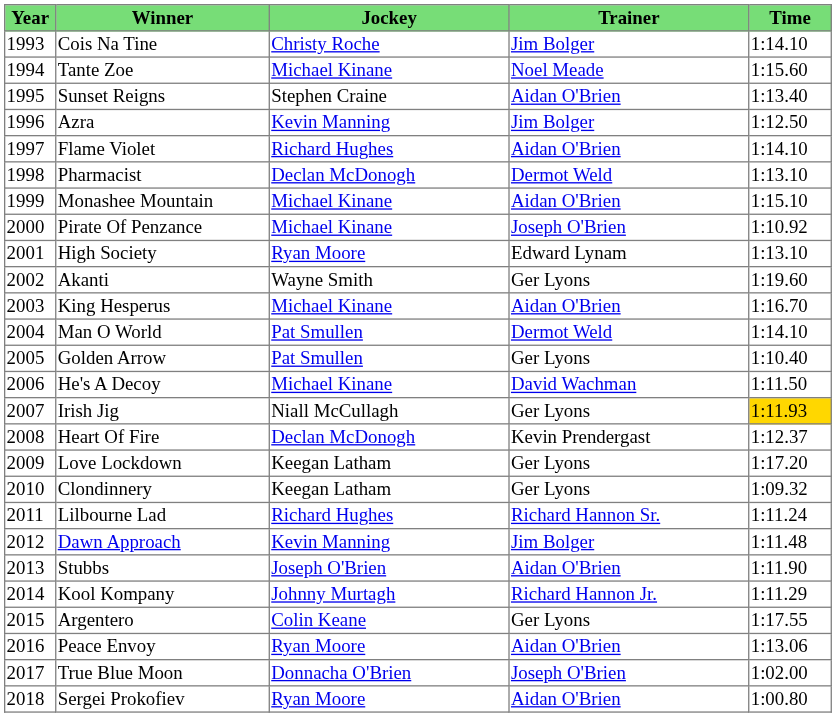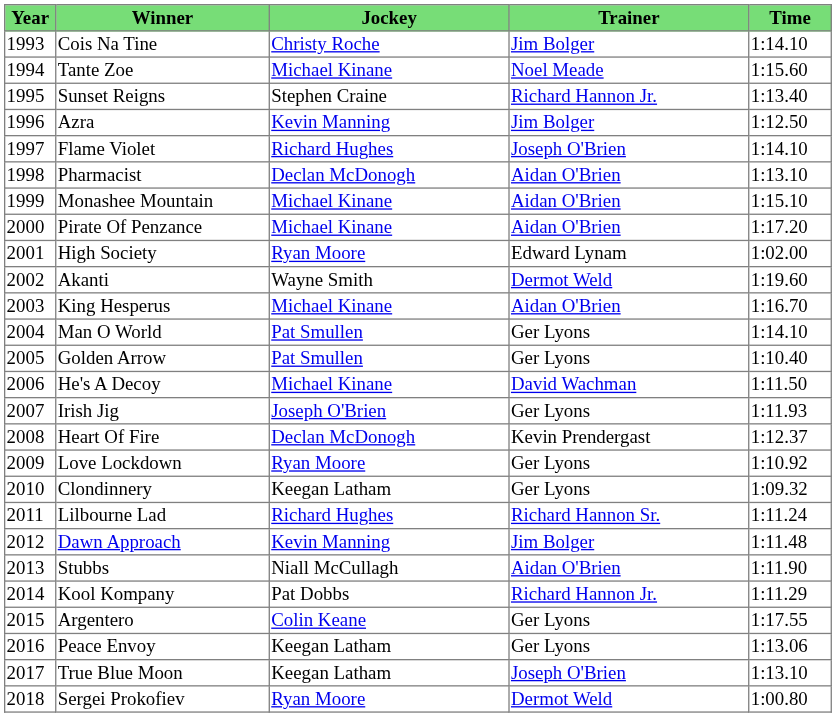 <table class = "sortable" | border="1" style="border-collapse: collapse; font-size:90%">
 <tr bgcolor="#77dd77" align="center">
 <th style="width:36px"><strong>Year</strong></th>
 <th style="width:160px"><strong>Winner</strong></th>
 <th style="width:180px"><strong>Jockey</strong></th>
 <th style="width:180px"><strong>Trainer</strong></th>
 <th style="width:60px"><strong>Time</strong></th>
 </tr>
 <tr>
 <td>1993</td>
 <td>Cois Na Tine</td>
 <td><a href='#'>Christy Roche</a></td>
 <td><a href='#'>Jim Bolger</a></td>
 <td>1:14.10</td>
 </tr>
 <tr>
 <td>1994</td>
 <td>Tante Zoe</td>
 <td><a href='#'>Michael Kinane</a></td>
 <td><a href='#'>Noel Meade</a></td>
 <td>1:15.60</td>
 </tr>
 <tr>
 <td>1995</td>
 <td>Sunset Reigns</td>
 <td>Stephen Craine</td>
-<td><a href='#'>Aidan O'Brien</a></td>
+<td><a href='#'>Richard Hannon Jr.</a></td>
 <td>1:13.40</td>
 </tr>
 <tr>
 <td>1996</td>
 <td>Azra</td>
 <td><a href='#'>Kevin Manning</a></td>
 <td><a href='#'>Jim Bolger</a></td>
 <td>1:12.50</td>
 </tr>
 <tr>
 <td>1997</td>
 <td>Flame Violet</td>
 <td><a href='#'>Richard Hughes</a></td>
-<td><a href='#'>Aidan O'Brien</a></td>
+<td><a href='#'>Joseph O'Brien</a></td>
 <td>1:14.10</td>
 </tr>
 <tr>
 <td>1998</td>
 <td>Pharmacist</td>
 <td><a href='#'>Declan McDonogh</a></td>
-<td><a href='#'>Dermot Weld</a></td>
+<td><a href='#'>Aidan O'Brien</a></td>
 <td>1:13.10</td>
 </tr>
 <tr>
 <td>1999</td>
 <td>Monashee Mountain</td>
 <td><a href='#'>Michael Kinane</a></td>
 <td><a href='#'>Aidan O'Brien</a></td>
 <td>1:15.10</td>
 </tr>
 <tr>
 <td>2000</td>
 <td>Pirate Of Penzance</td>
 <td><a href='#'>Michael Kinane</a></td>
-<td><a href='#'>Joseph O'Brien</a></td>
-<td>1:10.92</td>
+<td><a href='#'>Aidan O'Brien</a></td>
+<td>1:17.20</td>
 </tr>
 <tr>
 <td>2001</td>
 <td>High Society</td>
 <td><a href='#'>Ryan Moore</a></td>
 <td>Edward Lynam</td>
-<td>1:13.10</td>
+<td>1:02.00</td>
 </tr>
 <tr>
 <td>2002</td>
 <td>Akanti</td>
 <td>Wayne Smith</td>
-<td>Ger Lyons</td>
+<td><a href='#'>Dermot Weld</a></td>
 <td>1:19.60</td>
 </tr>
 <tr>
 <td>2003</td>
 <td>King Hesperus</td>
 <td><a href='#'>Michael Kinane</a></td>
 <td><a href='#'>Aidan O'Brien</a></td>
 <td>1:16.70</td>
 </tr>
 <tr>
 <td>2004</td>
 <td>Man O World</td>
 <td><a href='#'>Pat Smullen</a></td>
-<td><a href='#'>Dermot Weld</a></td>
+<td>Ger Lyons</td>
 <td>1:14.10</td>
 </tr>
 <tr>
 <td>2005</td>
 <td>Golden Arrow</td>
 <td><a href='#'>Pat Smullen</a></td>
 <td>Ger Lyons</td>
 <td>1:10.40</td>
 </tr>
 <tr>
 <td>2006</td>
 <td>He's A Decoy</td>
 <td><a href='#'>Michael Kinane</a></td>
 <td><a href='#'>David Wachman</a></td>
 <td>1:11.50</td>
 </tr>
 <tr>
 <td>2007</td>
 <td>Irish Jig</td>
-<td>Niall McCullagh</td>
+<td><a href='#'>Joseph O'Brien</a></td>
 <td>Ger Lyons</td>
-<td style="background: gold;">1:11.93</td>
+<td>1:11.93</td>
 </tr>
 <tr>
 <td>2008</td>
 <td>Heart Of Fire</td>
 <td><a href='#'>Declan McDonogh</a></td>
 <td>Kevin Prendergast</td>
 <td>1:12.37</td>
 </tr>
 <tr>
 <td>2009</td>
 <td>Love Lockdown</td>
-<td>Keegan Latham</td>
+<td><a href='#'>Ryan Moore</a></td>
 <td>Ger Lyons</td>
-<td>1:17.20</td>
+<td>1:10.92</td>
 </tr>
 <tr>
 <td>2010</td>
 <td>Clondinnery</td>
 <td>Keegan Latham</td>
 <td>Ger Lyons</td>
 <td>1:09.32</td>
 </tr>
 <tr>
 <td>2011</td>
 <td>Lilbourne Lad</td>
 <td><a href='#'>Richard Hughes</a></td>
 <td><a href='#'>Richard Hannon Sr.</a></td>
 <td>1:11.24</td>
 </tr>
 <tr>
 <td>2012</td>
 <td><a href='#'>Dawn Approach</a></td>
 <td><a href='#'>Kevin Manning</a></td>
 <td><a href='#'>Jim Bolger</a></td>
 <td>1:11.48</td>
 </tr>
 <tr>
 <td>2013</td>
 <td>Stubbs</td>
-<td><a href='#'>Joseph O'Brien</a></td>
+<td>Niall McCullagh</td>
 <td><a href='#'>Aidan O'Brien</a></td>
 <td>1:11.90</td>
 </tr>
 <tr>
 <td>2014</td>
 <td>Kool Kompany</td>
-<td><a href='#'>Johnny Murtagh</a></td>
+<td>Pat Dobbs</td>
 <td><a href='#'>Richard Hannon Jr.</a></td>
 <td>1:11.29</td>
 </tr>
 <tr>
 <td>2015</td>
 <td>Argentero</td>
 <td><a href='#'>Colin Keane</a></td>
 <td>Ger Lyons</td>
 <td>1:17.55</td>
 </tr>
 <tr>
 <td>2016</td>
 <td>Peace Envoy</td>
-<td><a href='#'>Ryan Moore</a></td>
-<td><a href='#'>Aidan O'Brien</a></td>
+<td>Keegan Latham</td>
+<td>Ger Lyons</td>
 <td>1:13.06</td>
 </tr>
 <tr>
 <td>2017</td>
 <td>True Blue Moon</td>
-<td><a href='#'>Donnacha O'Brien</a></td>
+<td>Keegan Latham</td>
 <td><a href='#'>Joseph O'Brien</a></td>
-<td>1:02.00</td>
+<td>1:13.10</td>
 </tr>
 <tr>
 <td>2018</td>
 <td>Sergei Prokofiev</td>
 <td><a href='#'>Ryan Moore</a></td>
-<td><a href='#'>Aidan O'Brien</a></td>
+<td><a href='#'>Dermot Weld</a></td>
 <td>1:00.80</td>
 </tr>
 </table>
